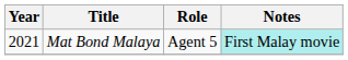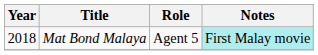 <table class="wikitable">
 <tr>
 <th>Year</th>
 <th>Title</th>
 <th>Role</th>
 <th>Notes</th>
 </tr>
 <tr>
-<td>2021</td>
+<td>2018</td>
 <td><em>Mat Bond Malaya</em></td>
 <td>Agent 5</td>
 <td style="background: paleturquoise;">First Malay movie</td>
 </tr>
 <tr>
 </tr>
 </table>
